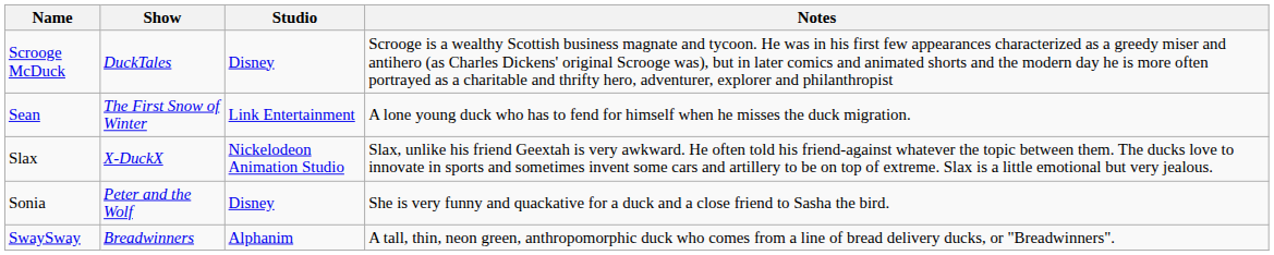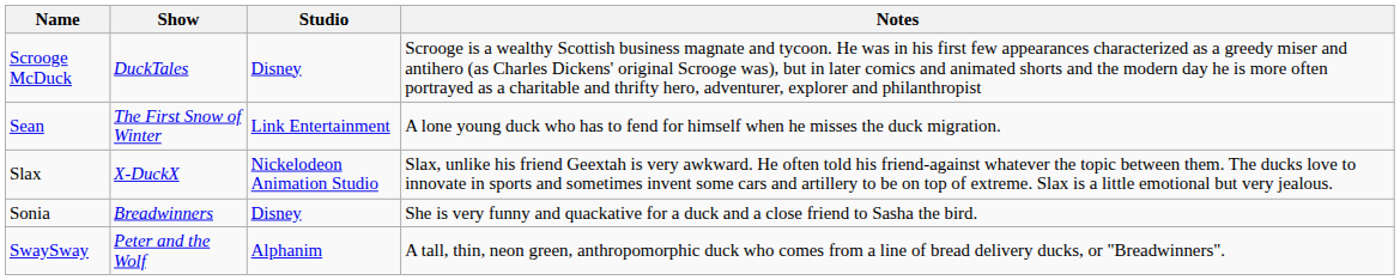 <table class="wikitable sortable">
 <tr>
 <th>Name</th>
 <th>Show</th>
 <th>Studio</th>
 <th>Notes</th>
 </tr>
 <tr>
 <td><a href='#'>Scrooge McDuck</a></td>
 <td><em><a href='#'>DuckTales</a></em></td>
 <td><a href='#'>Disney</a></td>
 <td>Scrooge is a wealthy Scottish business magnate and tycoon. He was in his first few appearances characterized as a greedy miser and antihero (as Charles Dickens' original Scrooge was), but in later comics and animated shorts and the modern day he is more often portrayed as a charitable and thrifty hero, adventurer, explorer and philanthropist</td>
 </tr>
 <tr>
 <td><a href='#'>Sean</a></td>
 <td><em><a href='#'>The First Snow of Winter</a></em></td>
 <td><a href='#'>Link Entertainment</a></td>
 <td>A lone young duck who has to fend for himself when he misses the duck migration.</td>
 </tr>
 <tr>
 <td>Slax</td>
 <td><em><a href='#'>X-DuckX</a></em></td>
 <td><a href='#'>Nickelodeon Animation Studio</a></td>
 <td>Slax, unlike his friend Geextah is very awkward. He often told his friend-against whatever the topic between them. The ducks love to innovate in sports and sometimes invent some cars and artillery to be on top of extreme. Slax is a little emotional but very jealous.</td>
 </tr>
 <tr>
 <td>Sonia</td>
-<td><em><a href='#'>Peter and the Wolf</a></em></td>
+<td><em><a href='#'>Breadwinners</a></em></td>
 <td><a href='#'>Disney</a></td>
 <td>She is very funny and quackative for a duck and a close friend to Sasha the bird.</td>
 </tr>
 <tr>
 <td><a href='#'>SwaySway</a></td>
-<td><em><a href='#'>Breadwinners</a></em></td>
+<td><em><a href='#'>Peter and the Wolf</a></em></td>
 <td><a href='#'>Alphanim</a></td>
 <td>A tall, thin, neon green, anthropomorphic duck who comes from a line of bread delivery ducks, or "Breadwinners".</td>
 </tr>
 </table>
